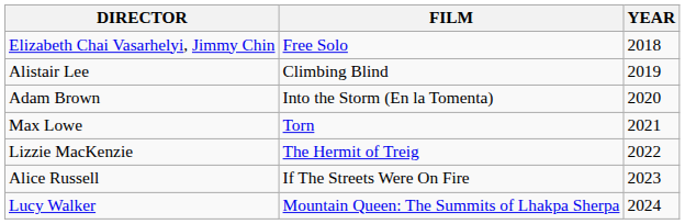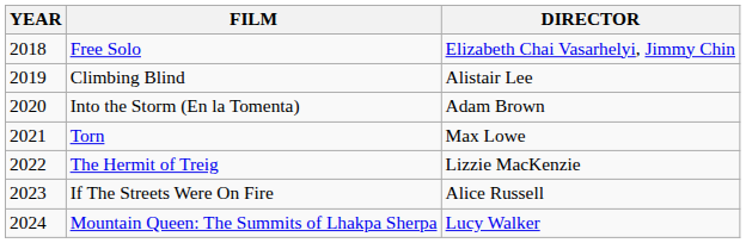 <table class="wikitable">
 <tr>
+<th>YEAR</th>
+<th>FILM</th>
 <th>DIRECTOR</th>
-<th>FILM</th>
-<th>YEAR</th>
 </tr>
 <tr>
+<td>2018</td>
+<td><a href='#'>Free Solo</a></td>
 <td><a href='#'>Elizabeth Chai Vasarhelyi</a>, <a href='#'>Jimmy Chin</a></td>
-<td><a href='#'>Free Solo</a></td>
-<td>2018</td>
 </tr>
 <tr>
+<td>2019</td>
+<td>Climbing Blind</td>
 <td>Alistair Lee</td>
-<td>Climbing Blind</td>
-<td>2019</td>
 </tr>
 <tr>
+<td>2020</td>
+<td>Into the Storm (En la Tomenta)</td>
 <td>Adam Brown</td>
-<td>Into the Storm (En la Tomenta)</td>
-<td>2020</td>
 </tr>
 <tr>
+<td>2021</td>
+<td><a href='#'>Torn</a></td>
 <td>Max Lowe</td>
-<td><a href='#'>Torn</a></td>
-<td>2021</td>
 </tr>
 <tr>
+<td>2022</td>
+<td><a href='#'>The Hermit of Treig</a></td>
 <td>Lizzie MacKenzie</td>
-<td><a href='#'>The Hermit of Treig</a></td>
-<td>2022</td>
 </tr>
 <tr>
+<td>2023</td>
+<td>If The Streets Were On Fire</td>
 <td>Alice Russell</td>
-<td>If The Streets Were On Fire</td>
-<td>2023</td>
 </tr>
 <tr>
+<td>2024</td>
+<td><a href='#'>Mountain Queen: The Summits of Lhakpa Sherpa</a></td>
 <td><a href='#'>Lucy Walker</a></td>
-<td><a href='#'>Mountain Queen: The Summits of Lhakpa Sherpa</a></td>
-<td>2024</td>
 </tr>
 </table>
